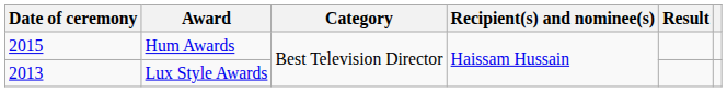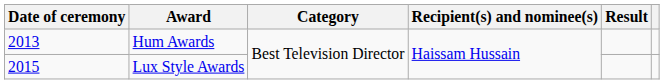 <table class="wikitable sortable">
 <tr>
 <th>Date of ceremony</th>
 <th>Award</th>
 <th>Category</th>
 <th>Recipient(s) and nominee(s)</th>
 <th scope="col" class="unsortable">Result</th>
 <th scope="col" class="unsortable"></th>
 </tr>
 <tr>
-<td><a href='#'>2015</a></td>
+<td><a href='#'>2013</a></td>
 <td><a href='#'>Hum Awards</a></td>
 <td Rowspan="2">Best Television Director</td>
 <td Rowspan="2"><a href='#'>Haissam Hussain</a></td>
 <td></td>
 <td></td>
 </tr>
 <tr>
-<td><a href='#'>2013</a></td>
+<td><a href='#'>2015</a></td>
 <td><a href='#'>Lux Style Awards</a></td>
 <td></td>
 <td></td>
 </tr>
 </table>
